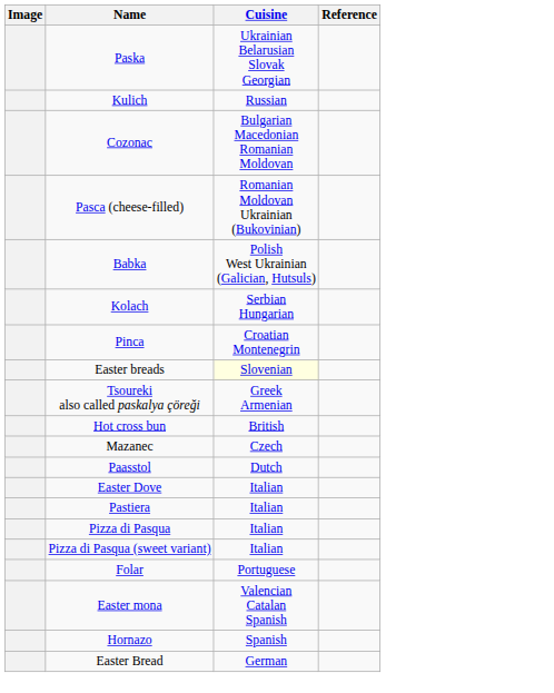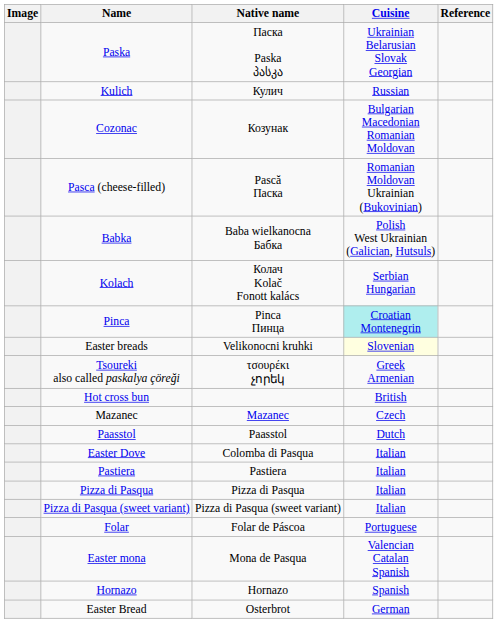 <table class="wikitable sortable" style="text-align:center">
 <tr>
 <th>Image</th>
 <th>Name</th>
+<th>Native name</th>
 <th><a href='#'>Cuisine</a></th>
 <th>Reference</th>
 </tr>
 <tr>
 <th></th>
 <td><a href='#'>Paska</a></td>
+<td>Паска<br><br>Paska<br>პასკა</td>
 <td><a href='#'>Ukrainian</a><br><a href='#'>Belarusian</a><br><a href='#'>Slovak</a><br><a href='#'>Georgian</a></td>
 <td></td>
 </tr>
 <tr>
 <th></th>
 <td><a href='#'>Kulich</a></td>
+<td>Кулич</td>
 <td><a href='#'>Russian</a></td>
 <td></td>
 </tr>
 <tr>
 <th></th>
 <td><a href='#'>Cozonac</a></td>
+<td>Козунак</td>
 <td><a href='#'>Bulgarian</a><br><a href='#'>Macedonian</a><br><a href='#'>Romanian</a><br><a href='#'>Moldovan</a></td>
 <td></td>
 </tr>
 <tr>
 <th></th>
 <td><a href='#'>Pasca</a> (cheese-filled)</td>
+<td>Pască<br>Паска</td>
 <td><a href='#'>Romanian</a><br><a href='#'>Moldovan</a><br>Ukrainian<br>(<a href='#'>Bukovinian</a>)</td>
 <td></td>
 </tr>
 <tr>
 <th></th>
 <td><a href='#'>Babka</a></td>
+<td>Baba wielkanocna<br>Бабка</td>
 <td><a href='#'>Polish</a><br>West Ukrainian<br>(<a href='#'>Galician</a>, <a href='#'>Hutsuls</a>)</td>
 <td></td>
 </tr>
 <tr>
 <th></th>
 <td><a href='#'>Kolach</a></td>
+<td>Колач<br>Kolač<br>Fonott kalács</td>
 <td><a href='#'>Serbian</a><br><a href='#'>Hungarian</a></td>
 <td></td>
 </tr>
 <tr>
 <th></th>
 <td><a href='#'>Pinca</a></td>
-<td><a href='#'>Croatian</a><br><a href='#'>Montenegrin</a></td>
+<td>Pinca<br>Пинца</td>
+<td style="background: paleturquoise;"><a href='#'>Croatian</a><br><a href='#'>Montenegrin</a></td>
 <td></td>
 </tr>
 <tr>
 <th></th>
 <td>Easter breads</td>
+<td>Velikonocni kruhki</td>
 <td style="background: lightyellow;"><a href='#'>Slovenian</a></td>
 <td></td>
 </tr>
 <tr>
 <th></th>
 <td><a href='#'>Tsoureki</a> <br>also called <em>paskalya çöreği</em></td>
+<td>τσουρέκι<br>չորեկ</td>
 <td><a href='#'>Greek</a><br><a href='#'>Armenian</a></td>
 <td></td>
 </tr>
 <tr>
 <th></th>
 <td><a href='#'>Hot cross bun</a></td>
+<td></td>
 <td><a href='#'>British</a></td>
 <td></td>
 </tr>
 <tr>
 <th></th>
 <td>Mazanec</td>
+<td><a href='#'>Mazanec</a></td>
 <td><a href='#'>Czech</a></td>
 <td></td>
 </tr>
 <tr>
 <th></th>
 <td><a href='#'>Paasstol</a></td>
+<td>Paasstol</td>
 <td><a href='#'>Dutch</a></td>
 <td></td>
 </tr>
 <tr>
 <th></th>
 <td><a href='#'>Easter Dove</a></td>
+<td>Colomba di Pasqua</td>
 <td><a href='#'>Italian</a></td>
 <td></td>
 </tr>
 <tr>
 <th></th>
 <td><a href='#'>Pastiera</a></td>
+<td>Pastiera</td>
 <td><a href='#'>Italian</a></td>
 <td></td>
 </tr>
 <tr>
 <th></th>
 <td><a href='#'>Pizza di Pasqua</a></td>
+<td>Pizza di Pasqua</td>
 <td><a href='#'>Italian</a></td>
 <td></td>
 </tr>
 <tr>
 <th></th>
 <td><a href='#'>Pizza di Pasqua (sweet variant)</a></td>
+<td>Pizza di Pasqua (sweet variant)</td>
 <td><a href='#'>Italian</a></td>
 <td></td>
 </tr>
 <tr>
 <th></th>
 <td><a href='#'>Folar</a></td>
+<td>Folar de Páscoa</td>
 <td><a href='#'>Portuguese</a></td>
 <td></td>
 </tr>
 <tr>
 <th></th>
 <td><a href='#'>Easter mona</a></td>
+<td>Mona de Pasqua</td>
 <td><a href='#'>Valencian</a><br><a href='#'>Catalan</a><br><a href='#'>Spanish</a></td>
 <td></td>
 </tr>
 <tr>
 <th></th>
 <td><a href='#'>Hornazo</a></td>
+<td>Hornazo</td>
 <td><a href='#'>Spanish</a></td>
 <td></td>
 </tr>
 <tr>
 <th></th>
 <td>Easter Bread</td>
+<td>Osterbrot</td>
 <td><a href='#'>German</a></td>
 <td></td>
 </tr>
 </table>
